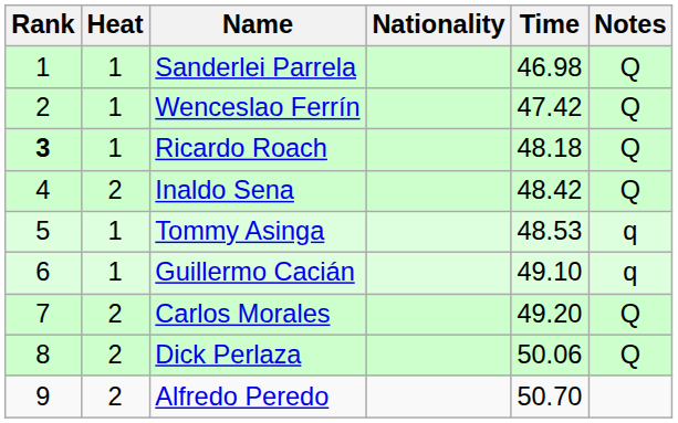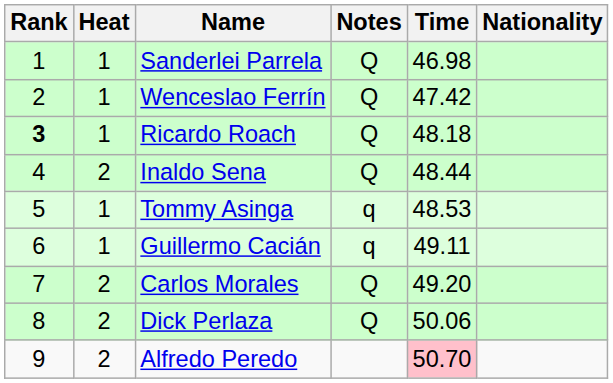 <table class="wikitable sortable" style="text-align:center">
 <tr>
 <th>Rank</th>
 <th>Heat</th>
 <th>Name</th>
+<th>Notes</th>
+<th>Time</th>
 <th>Nationality</th>
-<th>Time</th>
-<th>Notes</th>
 </tr>
 <tr bgcolor=ccffcc>
 <td>1</td>
 <td>1</td>
 <td align=left><a href='#'>Sanderlei Parrela</a></td>
+<td>Q</td>
+<td>46.98</td>
 <td align=left></td>
-<td>46.98</td>
-<td>Q</td>
 </tr>
 <tr bgcolor=ccffcc>
 <td>2</td>
 <td>1</td>
 <td align=left><a href='#'>Wenceslao Ferrín</a></td>
+<td>Q</td>
+<td>47.42</td>
 <td align=left></td>
-<td>47.42</td>
-<td>Q</td>
 </tr>
 <tr bgcolor=ccffcc>
 <td><strong>3</strong></td>
 <td>1</td>
 <td align=left><a href='#'>Ricardo Roach</a></td>
+<td>Q</td>
+<td>48.18</td>
 <td align=left></td>
-<td>48.18</td>
-<td>Q</td>
 </tr>
 <tr bgcolor=ccffcc>
 <td>4</td>
 <td>2</td>
 <td align=left><a href='#'>Inaldo Sena</a></td>
+<td>Q</td>
+<td>48.44</td>
 <td align=left></td>
-<td>48.42</td>
-<td>Q</td>
 </tr>
 <tr bgcolor=ddffdd>
 <td>5</td>
 <td>1</td>
 <td align=left><a href='#'>Tommy Asinga</a></td>
+<td>q</td>
+<td>48.53</td>
 <td align=left></td>
-<td>48.53</td>
-<td>q</td>
 </tr>
 <tr bgcolor=ddffdd>
 <td>6</td>
 <td>1</td>
 <td align=left><a href='#'>Guillermo Cacián</a></td>
+<td>q</td>
+<td>49.11</td>
 <td align=left></td>
-<td>49.10</td>
-<td>q</td>
 </tr>
 <tr bgcolor=ccffcc>
 <td>7</td>
 <td>2</td>
 <td align=left><a href='#'>Carlos Morales</a></td>
+<td>Q</td>
+<td>49.20</td>
 <td align=left></td>
-<td>49.20</td>
-<td>Q</td>
 </tr>
 <tr bgcolor=ccffcc>
 <td>8</td>
 <td>2</td>
 <td align=left><a href='#'>Dick Perlaza</a></td>
+<td>Q</td>
+<td>50.06</td>
 <td align=left></td>
-<td>50.06</td>
-<td>Q</td>
 </tr>
 <tr>
 <td>9</td>
 <td>2</td>
 <td align=left><a href='#'>Alfredo Peredo</a></td>
+<td></td>
+<td style="background: pink;">50.70</td>
 <td align=left></td>
-<td>50.70</td>
-<td></td>
 </tr>
 </table>
